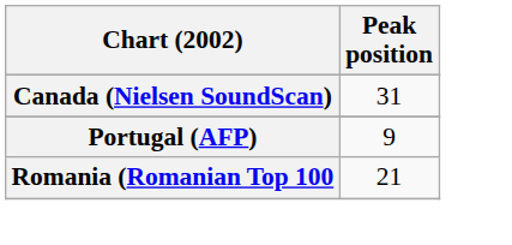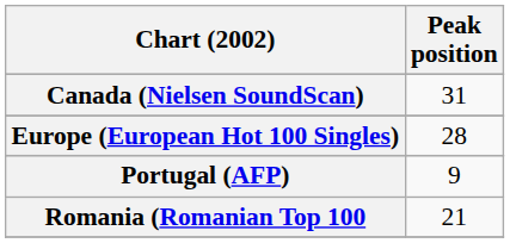 <table class="wikitable sortable plainrowheaders" style="text-align:center">
 <tr>
 <th>Chart (2002)</th>
 <th>Peak<br>position</th>
 </tr>
 <tr>
 </tr>
 <tr>
 </tr>
 <tr>
 </tr>
 <tr>
 </tr>
 <tr>
 <th scope="row">Canada (<a href='#'>Nielsen SoundScan</a>)</th>
 <td>31</td>
 </tr>
 <tr>
+</tr>
+<tr>
+<th scope="row">Europe (<a href='#'>European Hot 100 Singles</a>)</th>
+<td>28</td>
 </tr>
 <tr>
 </tr>
 <tr>
 </tr>
 <tr>
 </tr>
 <tr>
 </tr>
 <tr>
 </tr>
 <tr>
 </tr>
 <tr>
 <th scope="row">Portugal (<a href='#'>AFP</a>)</th>
 <td>9</td>
 </tr>
 <tr>
 <th scope="row">Romania (<a href='#'>Romanian Top 100</a></th>
 <td>21</td>
 </tr>
 <tr>
 </tr>
 <tr>
 </tr>
 <tr>
 </tr>
 <tr>
 </tr>
 <tr>
 </tr>
 </table>
